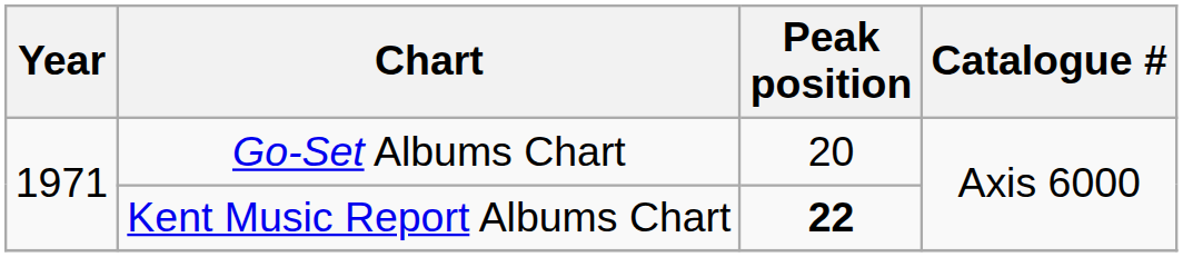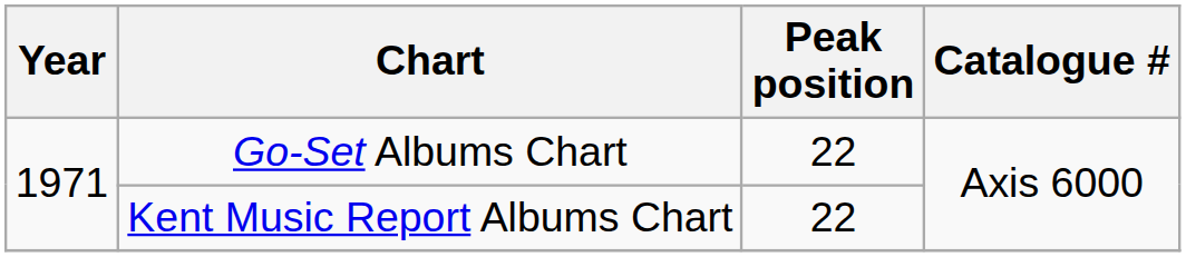 <table class="wikitable">
 <tr>
 <th>Year</th>
 <th>Chart</th>
 <th>Peak<br>position</th>
 <th>Catalogue #</th>
 </tr>
 <tr>
 <td align="center" rowspan="2">1971</td>
 <td align="center"><em><a href='#'>Go-Set</a></em> Albums Chart</td>
-<td align="center">20</td>
+<td align="center">22</td>
 <td align="center" rowspan="2">Axis 6000</td>
 </tr>
 <tr>
 <td align="center"><a href='#'>Kent Music Report</a> Albums Chart</td>
-<td align="center"><strong>22</strong></td>
+<td align="center">22</td>
 </tr>
 <tr>
 </tr>
 </table>
